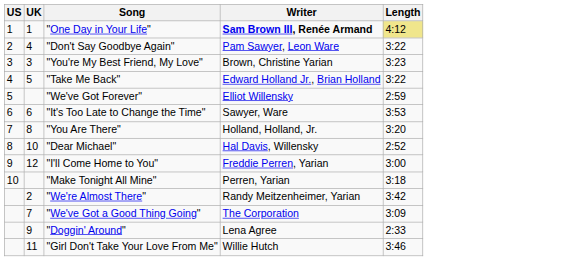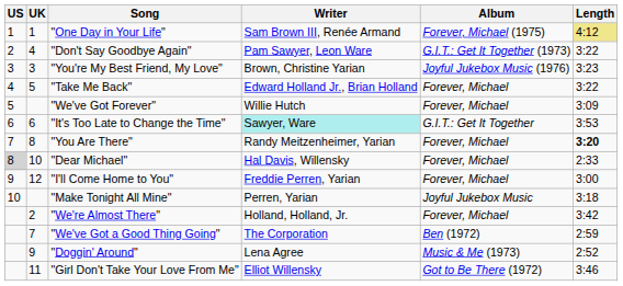 <table class="wikitable sortable">
 <tr valign="top">
 <th>US</th>
 <th>UK</th>
 <th>Song</th>
 <th>Writer</th>
+<th>Album</th>
 <th>Length</th>
 </tr>
 <tr>
 <td>1</td>
 <td>1</td>
 <td>"<a href='#'>One Day in Your Life</a>"</td>
-<td><strong><a href='#'>Sam Brown III</a>, Renée Armand</strong></td>
+<td><a href='#'>Sam Brown III</a>, Renée Armand</td>
+<td><em><a href='#'>Forever, Michael</a></em> (1975)</td>
 <td style="background: khaki;">4:12</td>
 </tr>
 <tr>
 <td>2</td>
 <td>4</td>
 <td>"Don't Say Goodbye Again"</td>
 <td><a href='#'>Pam Sawyer</a>, <a href='#'>Leon Ware</a></td>
+<td><em><a href='#'>G.I.T.: Get It Together</a></em> (1973)</td>
 <td>3:22</td>
 </tr>
 <tr>
 <td>3</td>
 <td>3</td>
 <td>"You're My Best Friend, My Love"</td>
 <td>Brown, Christine Yarian</td>
+<td><em><a href='#'>Joyful Jukebox Music</a></em> (1976)</td>
 <td>3:23</td>
 </tr>
 <tr>
 <td>4</td>
 <td>5</td>
 <td>"Take Me Back"</td>
 <td><a href='#'>Edward Holland Jr.</a>, <a href='#'>Brian Holland</a></td>
+<td><em>Forever, Michael</em></td>
 <td>3:22</td>
 </tr>
 <tr>
 <td>5</td>
 <td></td>
 <td>"We've Got Forever"</td>
-<td><a href='#'>Elliot Willensky</a></td>
-<td>2:59</td>
+<td>Willie Hutch</td>
+<td><em>Forever, Michael</em></td>
+<td>3:09</td>
 </tr>
 <tr>
 <td>6</td>
 <td>6</td>
 <td>"It's Too Late to Change the Time"</td>
-<td>Sawyer, Ware</td>
+<td style="background: paleturquoise;">Sawyer, Ware</td>
+<td><em>G.I.T.: Get It Together</em></td>
 <td>3:53</td>
 </tr>
 <tr>
 <td>7</td>
 <td>8</td>
 <td>"You Are There"</td>
-<td>Holland, Holland, Jr.</td>
-<td>3:20</td>
+<td Brown>Randy Meitzenheimer, Yarian</td>
+<td><em>Forever, Michael</em></td>
+<td><strong>3:20</strong></td>
 </tr>
 <tr>
-<td>8</td>
+<td style="background: lightgrey;">8</td>
 <td>10</td>
 <td>"Dear Michael"</td>
 <td><a href='#'>Hal Davis</a>, Willensky</td>
-<td>2:52</td>
+<td><em>Forever, Michael</em></td>
+<td>2:33</td>
 </tr>
 <tr>
 <td>9</td>
 <td>12</td>
 <td>"I'll Come Home to You"</td>
 <td><a href='#'>Freddie Perren</a>, Yarian</td>
+<td><em>Forever, Michael</em></td>
 <td>3:00</td>
 </tr>
 <tr>
 <td>10</td>
 <td></td>
 <td>"Make Tonight All Mine"</td>
 <td>Perren, Yarian</td>
+<td><em>Joyful Jukebox Music</em></td>
 <td>3:18</td>
 </tr>
 <tr>
 <td></td>
 <td>2</td>
 <td>"<a href='#'>We're Almost There</a>"</td>
-<td Brown>Randy Meitzenheimer, Yarian</td>
+<td>Holland, Holland, Jr.</td>
+<td><em>Forever, Michael</em></td>
 <td>3:42</td>
 </tr>
 <tr>
 <td></td>
 <td>7</td>
 <td>"<a href='#'>We've Got a Good Thing Going</a>"</td>
 <td><a href='#'>The Corporation</a></td>
-<td>3:09</td>
+<td><em><a href='#'>Ben</a></em> (1972)</td>
+<td>2:59</td>
 </tr>
 <tr>
 <td></td>
 <td>9</td>
 <td>"<a href='#'>Doggin' Around</a>"</td>
 <td>Lena Agree</td>
-<td>2:33</td>
+<td><em><a href='#'>Music & Me</a></em> (1973)</td>
+<td>2:52</td>
 </tr>
 <tr>
 <td></td>
 <td>11</td>
 <td>"Girl Don't Take Your Love From Me"</td>
-<td>Willie Hutch</td>
+<td><a href='#'>Elliot Willensky</a></td>
+<td><em><a href='#'>Got to Be There</a></em> (1972)</td>
 <td>3:46</td>
 </tr>
 </table>
